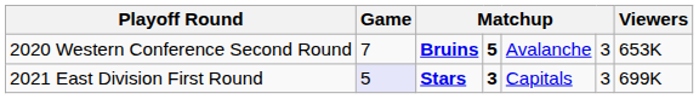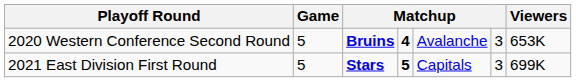 <table class="wikitable">
 <tr>
 <th>Playoff Round</th>
 <th>Game</th>
 <th colspan="4">Matchup</th>
 <th>Viewers</th>
 </tr>
 <tr>
 <td>2020 Western Conference Second Round</td>
-<td>7</td>
+<td>5</td>
 <td><strong><a href='#'>Bruins</a></strong></td>
-<td><strong>5</strong></td>
+<td><strong>4</strong></td>
 <td><a href='#'>Avalanche</a></td>
 <td>3</td>
 <td>653K</td>
 </tr>
 <tr>
 <td>2021 East Division First Round</td>
-<td style="background: lavender;">5</td>
+<td>5</td>
 <td><strong><a href='#'>Stars</a></strong></td>
-<td><strong>3</strong></td>
+<td><strong>5</strong></td>
 <td><a href='#'>Capitals</a></td>
 <td>3</td>
 <td>699K</td>
 </tr>
 </table>
